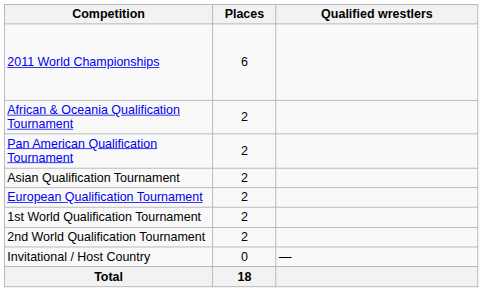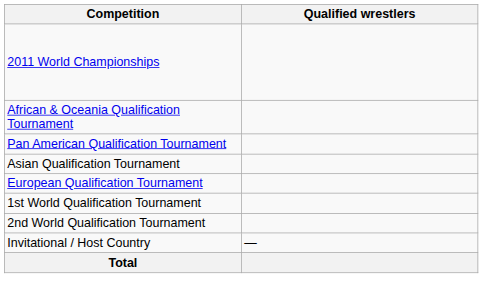 <table class = "wikitable">
 <tr>
 <th width=300>Competition</th>
-<th width=80>Places</th>
 <th width=300>Qualified wrestlers</th>
 </tr>
 <tr>
 <td><a href='#'>2011 World Championships</a></td>
-<td align="center">6</td>
 <td><br><br><br><br><br></td>
 </tr>
 <tr>
 <td><a href='#'>African & Oceania Qualification Tournament</a></td>
-<td align="center">2</td>
 <td><br></td>
 </tr>
 <tr>
 <td><a href='#'>Pan American Qualification Tournament</a></td>
-<td align="center">2</td>
 <td><br></td>
 </tr>
 <tr>
 <td>Asian Qualification Tournament</td>
-<td align="center">2</td>
 <td><br></td>
 </tr>
 <tr>
 <td><a href='#'>European Qualification Tournament</a></td>
-<td align="center">2</td>
 <td><br></td>
 </tr>
 <tr>
 <td>1st World Qualification Tournament</td>
-<td align="center">2</td>
 <td><br></td>
 </tr>
 <tr>
 <td>2nd World Qualification Tournament</td>
-<td align="center">2</td>
 <td><br></td>
 </tr>
 <tr>
 <td>Invitational / Host Country</td>
-<td align="center">0</td>
 <td>—</td>
 </tr>
 <tr>
 <th>Total</th>
-<th>18</th>
 <th></th>
 </tr>
 </table>
